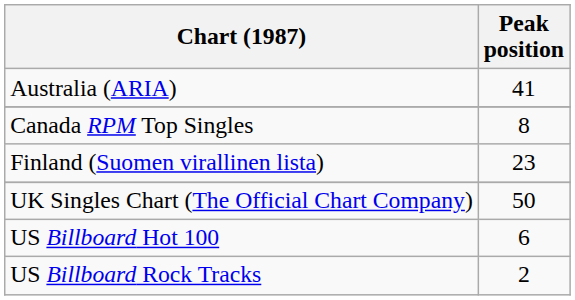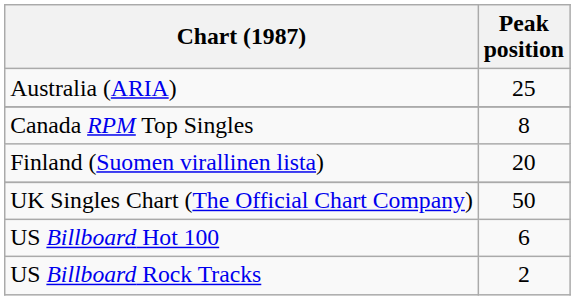 <table class="wikitable sortable">
 <tr>
 <th>Chart (1987)</th>
 <th>Peak<br>position</th>
 </tr>
 <tr>
 <td>Australia (<a href='#'>ARIA</a>)</td>
-<td align="center">41</td>
+<td align="center">25</td>
 </tr>
 <tr>
 </tr>
 <tr>
 <td>Canada <em><a href='#'>RPM</a></em> Top Singles</td>
 <td align="center">8</td>
 </tr>
 <tr>
 <td>Finland (<a href='#'>Suomen virallinen lista</a>)</td>
-<td align="center">23</td>
+<td align="center">20</td>
 </tr>
 <tr>
 </tr>
 <tr>
 </tr>
 <tr>
 </tr>
 <tr>
 </tr>
 <tr>
 </tr>
 <tr>
 </tr>
 <tr>
 </tr>
 <tr>
 <td>UK Singles Chart (<a href='#'>The Official Chart Company</a>)</td>
 <td align="center">50</td>
 </tr>
 <tr>
 <td>US <a href='#'><em>Billboard</em> Hot 100</a></td>
 <td align="center">6</td>
 </tr>
 <tr>
 <td>US <a href='#'><em>Billboard</em> Rock Tracks</a></td>
 <td align="center">2</td>
 </tr>
 </table>
